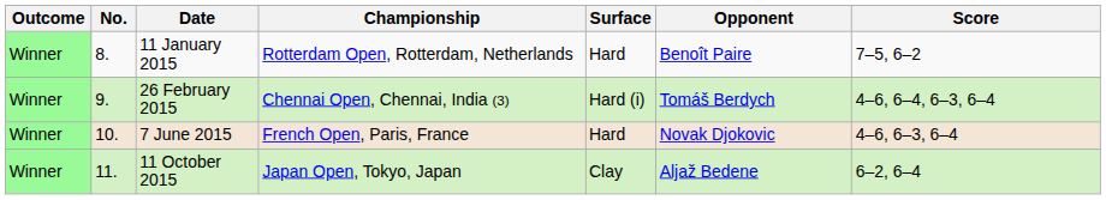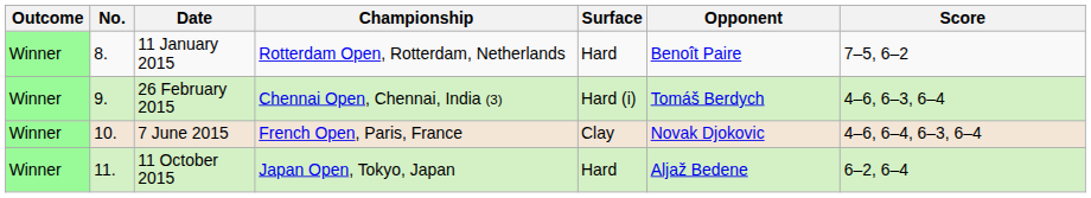 <table class="sortable wikitable">
 <tr>
 <th width=75>Outcome</th>
 <th width=35>No.</th>
 <th width=110>Date</th>
 <th width=305>Championship</th>
 <th width=60>Surface</th>
 <th width=180>Opponent</th>
 <th width=230>Score</th>
 </tr>
 <tr>
 <td bgcolor=98fb98>Winner</td>
 <td>8.</td>
 <td>11 January 2015</td>
 <td><a href='#'>Rotterdam Open</a>, Rotterdam, Netherlands</td>
 <td>Hard</td>
 <td> <a href='#'>Benoît Paire</a></td>
 <td>7–5, 6–2</td>
 </tr>
 <tr style="background:#d4f1c5;">
 <td bgcolor=98fb98>Winner</td>
 <td>9.</td>
 <td>26 February 2015</td>
 <td><a href='#'>Chennai Open</a>, Chennai, India <small>(3)</small></td>
 <td>Hard (i)</td>
 <td> <a href='#'>Tomáš Berdych</a></td>
-<td>4–6, 6–4, 6–3, 6–4</td>
+<td>4–6, 6–3, 6–4</td>
 </tr>
 <tr style="background:#f3e6d7;">
 <td bgcolor=98fb98>Winner</td>
 <td>10.</td>
 <td>7 June 2015</td>
 <td><a href='#'>French Open</a>, Paris, France</td>
-<td>Hard</td>
+<td>Clay</td>
 <td> <a href='#'>Novak Djokovic</a></td>
-<td>4–6, 6–3, 6–4</td>
+<td>4–6, 6–4, 6–3, 6–4</td>
 </tr>
 <tr style="background:#d4f1c5;">
 <td bgcolor=98fb98>Winner</td>
 <td>11.</td>
 <td>11 October 2015</td>
 <td><a href='#'>Japan Open</a>, Tokyo, Japan</td>
-<td>Clay</td>
+<td>Hard</td>
 <td> <a href='#'>Aljaž Bedene</a></td>
 <td>6–2, 6–4</td>
 </tr>
 </table>
